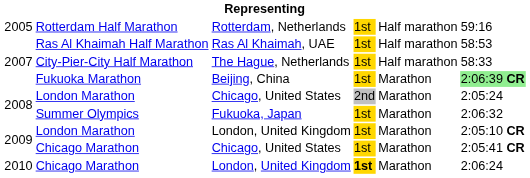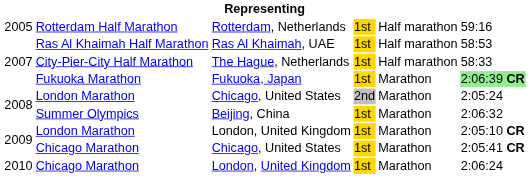 <table>
 <tr>
 <th colspan="7">Representing </th>
 </tr>
 <tr>
 <td rowspan=1>2005</td>
 <td><a href='#'>Rotterdam Half Marathon</a></td>
 <td><a href='#'>Rotterdam</a>, Netherlands</td>
 <td bgcolor=gold>1st</td>
 <td>Half marathon</td>
 <td>59:16 <strong></strong></td>
 </tr>
 <tr>
 <td rowspan=3>2007</td>
 <td><a href='#'>Ras Al Khaimah Half Marathon</a></td>
 <td><a href='#'>Ras Al Khaimah</a>, UAE</td>
 <td bgcolor=gold>1st</td>
 <td>Half marathon</td>
 <td>58:53 <strong></strong></td>
 </tr>
 <tr>
 <td><a href='#'>City-Pier-City Half Marathon</a></td>
 <td><a href='#'>The Hague</a>, Netherlands</td>
 <td bgcolor=gold>1st</td>
 <td>Half marathon</td>
 <td>58:33 <strong></strong></td>
 </tr>
 <tr>
 <td><a href='#'>Fukuoka Marathon</a></td>
-<td><a href='#'>Beijing</a>, China</td>
+<td><a href='#'>Fukuoka, Japan</a></td>
 <td bgcolor=gold>1st</td>
 <td>Marathon</td>
 <td style="background: lightgreen;">2:06:39 <strong>CR</strong></td>
 </tr>
 <tr>
 <td rowspan=2>2008</td>
 <td><a href='#'>London Marathon</a></td>
 <td><a href='#'>Chicago</a>, United States</td>
 <td bgcolor="silver">2nd</td>
 <td>Marathon</td>
 <td>2:05:24</td>
 </tr>
 <tr>
 <td><a href='#'>Summer Olympics</a></td>
-<td><a href='#'>Fukuoka, Japan</a></td>
+<td><a href='#'>Beijing</a>, China</td>
 <td bgcolor=gold>1st</td>
 <td>Marathon</td>
 <td>2:06:32 <strong></strong></td>
 </tr>
 <tr>
 <td rowspan=2>2009</td>
 <td><a href='#'>London Marathon</a></td>
 <td>London, United Kingdom</td>
 <td bgcolor=gold>1st</td>
 <td>Marathon</td>
 <td>2:05:10 <strong>CR</strong></td>
 </tr>
 <tr>
 <td><a href='#'>Chicago Marathon</a></td>
 <td><a href='#'>Chicago</a>, United States</td>
 <td bgcolor=gold>1st</td>
 <td>Marathon</td>
 <td>2:05:41 <strong>CR</strong></td>
 </tr>
 <tr>
 <td rowspan=1>2010</td>
 <td><a href='#'>Chicago Marathon</a></td>
 <td><a href='#'>London</a>, <a href='#'>United Kingdom</a></td>
-<td bgcolor=gold><strong>1st</strong></td>
+<td bgcolor=gold>1st</td>
 <td>Marathon</td>
 <td>2:06:24</td>
 </tr>
 </table>
